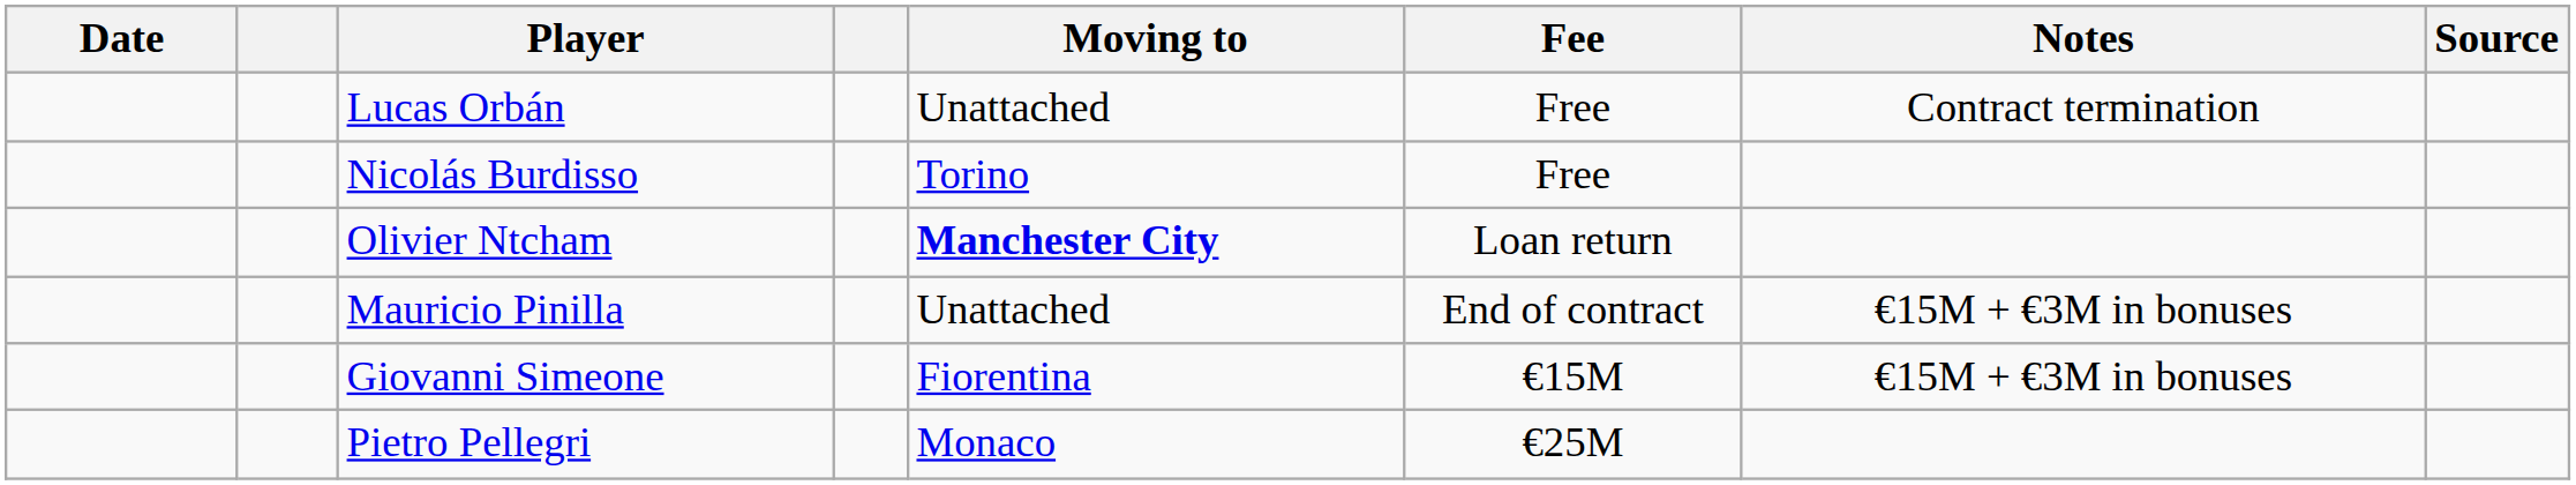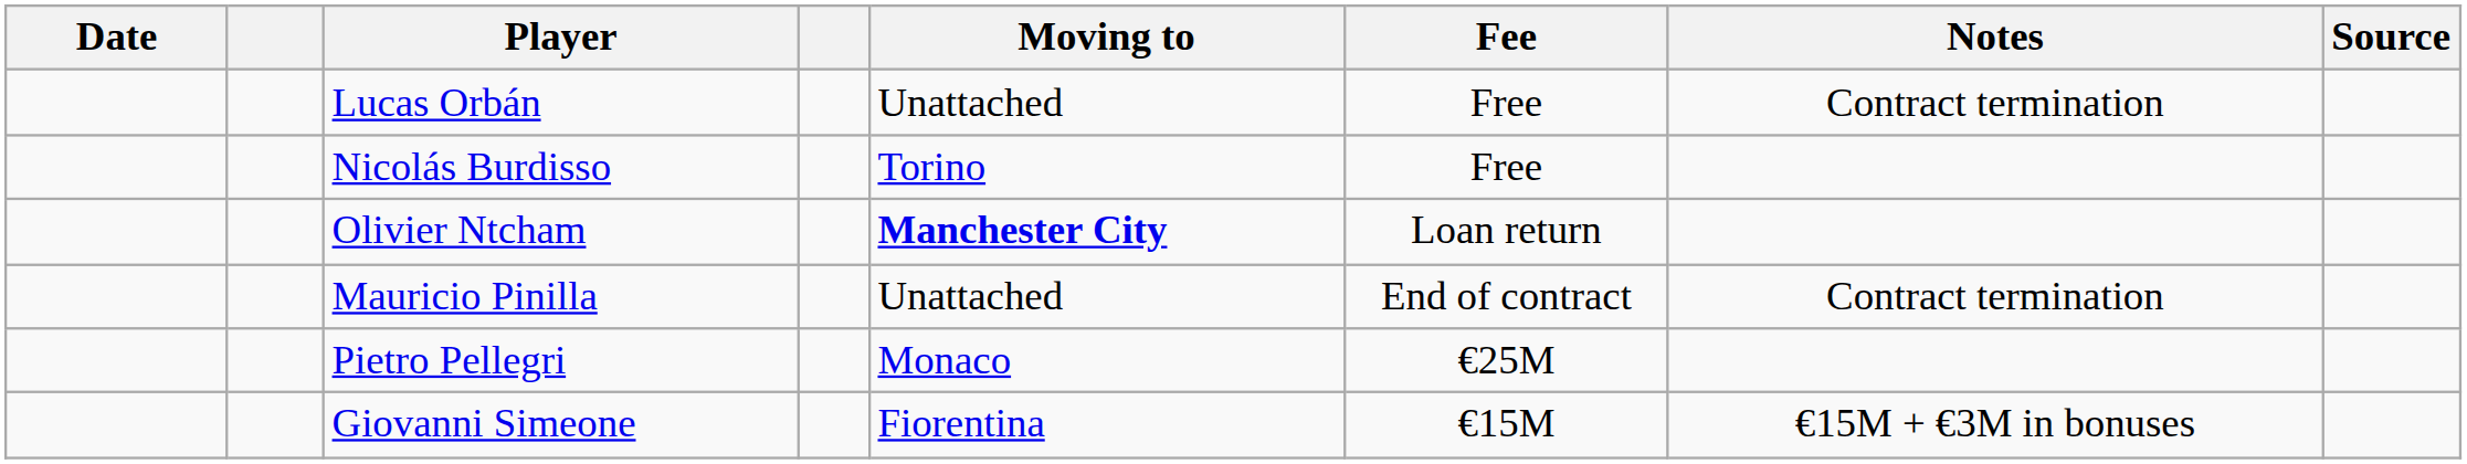 <table class="wikitable sortable">
 <tr>
 <th style="width:80px;">Date</th>
 <th style="width:30px;"></th>
 <th style="width:180px;">Player</th>
 <th style="width:20px;"></th>
 <th style="width:180px;">Moving to</th>
 <th style="width:120px;" class="unsortable">Fee</th>
 <th style="width:250px;" class="unsortable">Notes</th>
 <th style="width:20px;">Source</th>
 </tr>
 <tr>
 <td></td>
 <td align=center></td>
 <td> <a href='#'>Lucas Orbán</a></td>
 <td align=center></td>
 <td>Unattached</td>
 <td align=center>Free</td>
 <td align=center>Contract termination</td>
 <td></td>
 </tr>
 <tr>
 <td></td>
 <td align=center></td>
 <td> <a href='#'>Nicolás Burdisso</a></td>
 <td align=center></td>
 <td> <a href='#'>Torino</a></td>
 <td align=center>Free</td>
 <td></td>
 </tr>
 <tr>
 <td></td>
 <td align=center></td>
 <td> <a href='#'>Olivier Ntcham</a></td>
 <td align=center></td>
 <td><strong> <a href='#'>Manchester City</a></strong></td>
 <td align=center>Loan return</td>
 <td align=center></td>
 <td></td>
 </tr>
 <tr>
 <td></td>
 <td align=center></td>
 <td> <a href='#'>Mauricio Pinilla</a></td>
 <td align=center></td>
 <td>Unattached</td>
 <td align=center>End of contract</td>
-<td align=center>€15M + €3M in bonuses</td>
+<td align=center>Contract termination</td>
+<td></td>
+</tr>
+<tr>
+<td></td>
+<td align=center></td>
+<td> <a href='#'>Pietro Pellegri</a></td>
+<td align=center></td>
+<td> <a href='#'>Monaco</a></td>
+<td align=center>€25M</td>
+<td align=center></td>
 <td></td>
 </tr>
 <tr>
 <td></td>
 <td align=center></td>
 <td> <a href='#'>Giovanni Simeone</a></td>
 <td align=center></td>
 <td> <a href='#'>Fiorentina</a></td>
 <td align=center>€15M</td>
 <td align=center>€15M + €3M in bonuses</td>
 <td></td>
 </tr>
-<tr>
-<td></td>
-<td align=center></td>
-<td> <a href='#'>Pietro Pellegri</a></td>
-<td align=center></td>
-<td> <a href='#'>Monaco</a></td>
-<td align=center>€25M</td>
-<td align=center></td>
-<td></td>
-</tr>
 </table>
